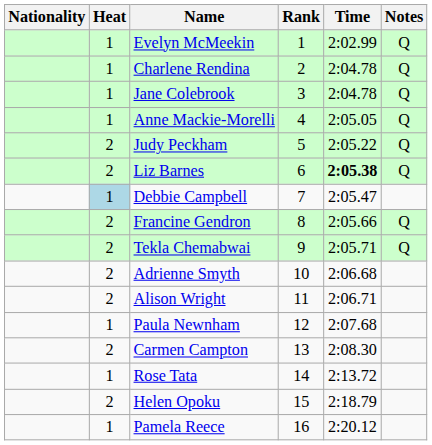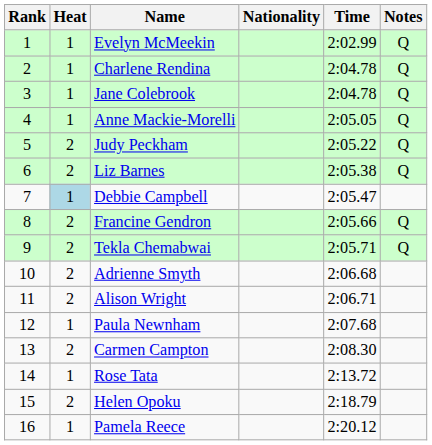 <table class="wikitable sortable" style="text-align:center">
 <tr>
-<th>Nationality</th>
+<th>Rank</th>
 <th>Heat</th>
 <th>Name</th>
-<th>Rank</th>
+<th>Nationality</th>
 <th>Time</th>
 <th>Notes</th>
 </tr>
 <tr bgcolor=ccffcc>
-<td align=left></td>
+<td>1</td>
 <td>1</td>
 <td align=left><a href='#'>Evelyn McMeekin</a></td>
-<td>1</td>
+<td align=left></td>
 <td>2:02.99</td>
 <td>Q</td>
 </tr>
 <tr bgcolor=ccffcc>
-<td align=left></td>
+<td>2</td>
 <td>1</td>
 <td align=left><a href='#'>Charlene Rendina</a></td>
-<td>2</td>
+<td align=left></td>
 <td>2:04.78</td>
 <td>Q</td>
 </tr>
 <tr bgcolor=ccffcc>
-<td align=left></td>
+<td>3</td>
 <td>1</td>
 <td align=left><a href='#'>Jane Colebrook</a></td>
-<td>3</td>
+<td align=left></td>
 <td>2:04.78</td>
 <td>Q</td>
 </tr>
 <tr bgcolor=ccffcc>
-<td align=left></td>
+<td>4</td>
 <td>1</td>
 <td align=left><a href='#'>Anne Mackie-Morelli</a></td>
-<td>4</td>
+<td align=left></td>
 <td>2:05.05</td>
 <td>Q</td>
 </tr>
 <tr bgcolor=ccffcc>
-<td align=left></td>
+<td>5</td>
 <td>2</td>
 <td align=left><a href='#'>Judy Peckham</a></td>
-<td>5</td>
+<td align=left></td>
 <td>2:05.22</td>
 <td>Q</td>
 </tr>
 <tr bgcolor=ccffcc>
-<td align=left></td>
+<td>6</td>
 <td>2</td>
 <td align=left><a href='#'>Liz Barnes</a></td>
-<td>6</td>
-<td><strong>2:05.38</strong></td>
+<td align=left></td>
+<td>2:05.38</td>
 <td>Q</td>
 </tr>
 <tr>
-<td align=left></td>
+<td>7</td>
 <td style="background: lightblue;">1</td>
 <td align=left><a href='#'>Debbie Campbell</a></td>
-<td>7</td>
+<td align=left></td>
 <td>2:05.47</td>
 <td></td>
 </tr>
 <tr bgcolor=ccffcc>
-<td align=left></td>
+<td>8</td>
 <td>2</td>
 <td align=left><a href='#'>Francine Gendron</a></td>
-<td>8</td>
+<td align=left></td>
 <td>2:05.66</td>
 <td>Q</td>
 </tr>
 <tr bgcolor=ccffcc>
-<td align=left></td>
+<td>9</td>
 <td>2</td>
 <td align=left><a href='#'>Tekla Chemabwai</a></td>
-<td>9</td>
+<td align=left></td>
 <td>2:05.71</td>
 <td>Q</td>
 </tr>
 <tr>
-<td align=left></td>
+<td>10</td>
 <td>2</td>
 <td align=left><a href='#'>Adrienne Smyth</a></td>
-<td>10</td>
+<td align=left></td>
 <td>2:06.68</td>
 <td></td>
 </tr>
 <tr>
-<td align=left></td>
+<td>11</td>
 <td>2</td>
 <td align=left><a href='#'>Alison Wright</a></td>
-<td>11</td>
+<td align=left></td>
 <td>2:06.71</td>
 <td></td>
 </tr>
 <tr>
-<td align=left></td>
+<td>12</td>
 <td>1</td>
 <td align=left><a href='#'>Paula Newnham</a></td>
-<td>12</td>
+<td align=left></td>
 <td>2:07.68</td>
 <td></td>
 </tr>
 <tr>
-<td align=left></td>
+<td>13</td>
 <td>2</td>
 <td align=left><a href='#'>Carmen Campton</a></td>
-<td>13</td>
+<td align=left></td>
 <td>2:08.30</td>
 <td></td>
 </tr>
 <tr>
-<td align=left></td>
+<td>14</td>
 <td>1</td>
 <td align=left><a href='#'>Rose Tata</a></td>
-<td>14</td>
+<td align=left></td>
 <td>2:13.72</td>
 <td></td>
 </tr>
 <tr>
-<td align=left></td>
+<td>15</td>
 <td>2</td>
 <td align=left><a href='#'>Helen Opoku</a></td>
-<td>15</td>
+<td align=left></td>
 <td>2:18.79</td>
 <td></td>
 </tr>
 <tr>
-<td align=left></td>
+<td>16</td>
 <td>1</td>
 <td align=left><a href='#'>Pamela Reece</a></td>
-<td>16</td>
+<td align=left></td>
 <td>2:20.12</td>
 <td></td>
 </tr>
 </table>
